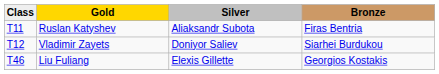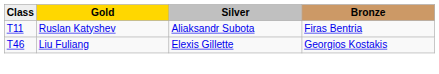 <table class="wikitable" style="text-align:left">
 <tr align="center">
 <td bgcolor=efefef><strong>Class</strong></td>
 <td width=200 bgcolor=gold><strong>Gold</strong></td>
 <td width=200 bgcolor=silver><strong>Silver</strong></td>
 <td width=200 bgcolor=CC9966><strong>Bronze</strong></td>
 </tr>
 <tr>
 <td><a href='#'>T11</a></td>
 <td><a href='#'>Ruslan Katyshev</a><br></td>
 <td><a href='#'>Aliaksandr Subota</a><br></td>
 <td><a href='#'>Firas Bentria</a><br></td>
 </tr>
 <tr>
-<td><a href='#'>T12</a></td>
-<td><a href='#'>Vladimir Zayets</a><br></td>
-<td><a href='#'>Doniyor Saliev</a><br></td>
-<td><a href='#'>Siarhei Burdukou</a><br></td>
-</tr>
-<tr>
 <td rowspan="2"><a href='#'>T46</a></td>
 <td><a href='#'>Liu Fuliang</a><br></td>
 <td><a href='#'>Elexis Gillette</a><br></td>
 <td><a href='#'>Georgios Kostakis</a><br></td>
 </tr>
 </table>
